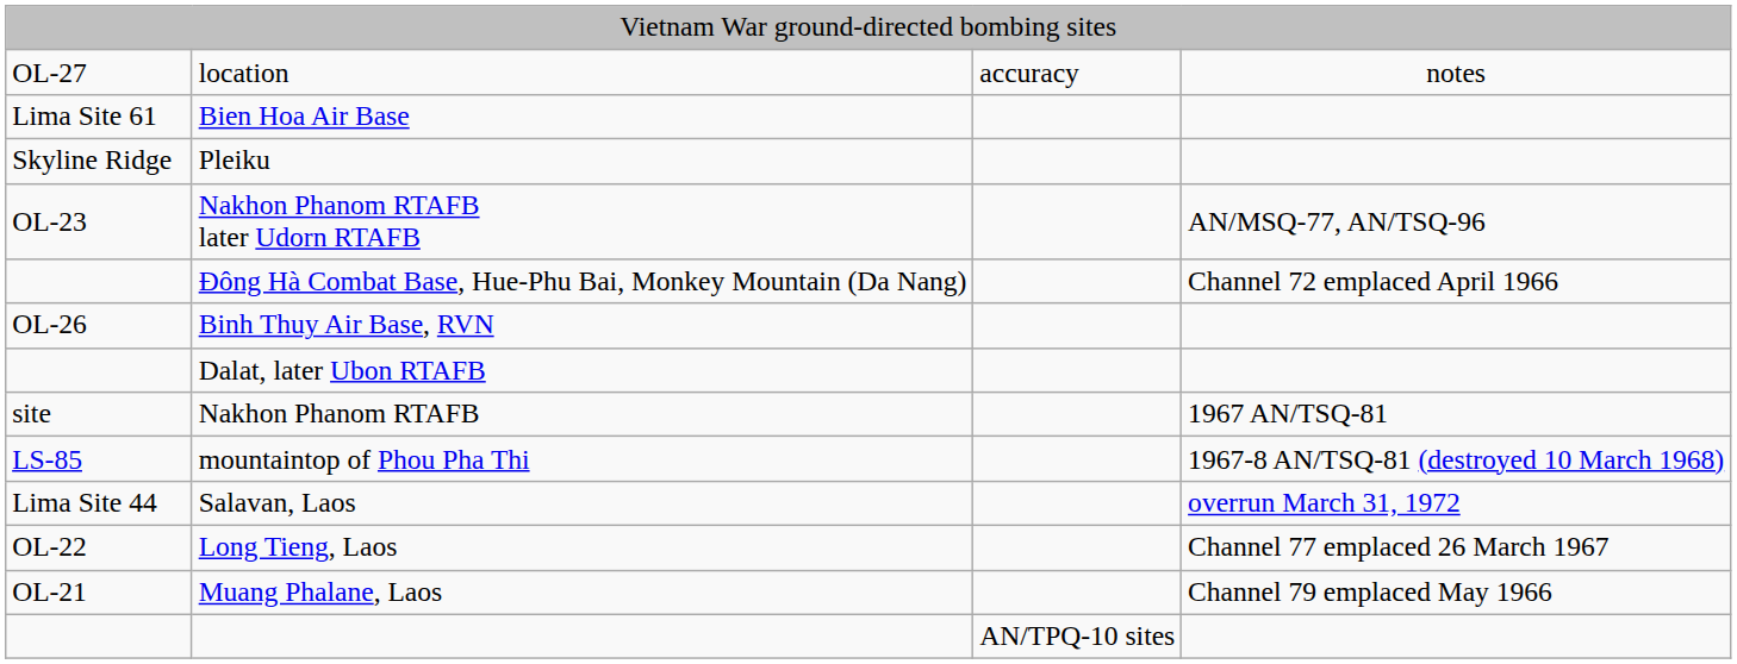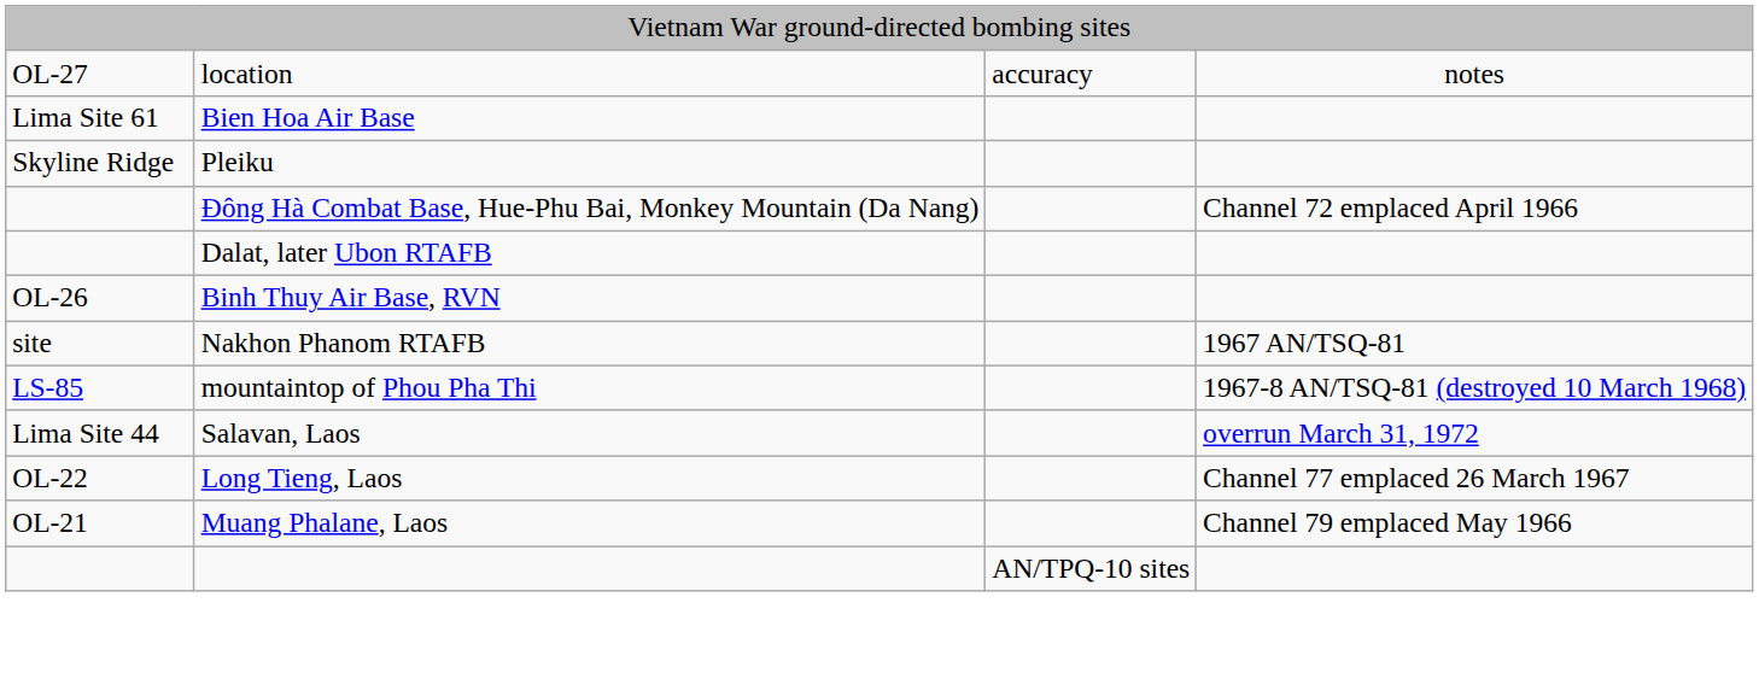 <table class="wikitable">
 <tr>
 <td colspan="4"  style="background:silver; text-align:center;">Vietnam War ground-directed bombing sites</td>
 </tr>
 <tr>
 <td>OL-27                  <small></small></td>
 <td>location</td>
 <td>accuracy</td>
 <td align=center>notes</td>
 </tr>
 <tr>
 <td>Lima Site 61  <small></small></td>
 <td><a href='#'>Bien Hoa Air Base</a></td>
 <td></td>
 <td></td>
 </tr>
 <tr>
 <td>Skyline Ridge  <small></small></td>
 <td>Pleiku</td>
 <td></td>
 <td></td>
 </tr>
 <tr>
-<td>OL-23                 <small></small></td>
-<td><a href='#'>Nakhon Phanom RTAFB</a><br>later <a href='#'>Udorn RTAFB</a></td>
-<td></td>
-<td>AN/MSQ-77,  AN/TSQ-96</td>
-</tr>
-<tr>
 <td> <small></small></td>
 <td><a href='#'>Đông Hà Combat Base</a>, Hue-Phu Bai, Monkey Mountain (Da Nang)</td>
 <td></td>
 <td>Channel 72 emplaced April 1966</td>
 </tr>
 <tr>
-<td>OL-26</td>
-<td><a href='#'>Binh Thuy Air Base</a>, <a href='#'>RVN</a></td>
+<td> <small></small></td>
+<td>Dalat, later <a href='#'>Ubon RTAFB</a></td>
 <td></td>
 <td></td>
 </tr>
 <tr>
-<td> <small></small></td>
-<td>Dalat, later <a href='#'>Ubon RTAFB</a></td>
+<td>OL-26</td>
+<td><a href='#'>Binh Thuy Air Base</a>, <a href='#'>RVN</a></td>
 <td></td>
 <td></td>
 </tr>
 <tr>
 <td>site </td>
 <td>Nakhon Phanom RTAFB</td>
 <td></td>
 <td>1967 AN/TSQ-81</td>
 </tr>
 <tr>
 <td><a href='#'>LS-85</a>  <small></small></td>
 <td>mountaintop of <a href='#'>Phou Pha Thi</a></td>
 <td></td>
 <td>1967-8 AN/TSQ-81 <a href='#'>(destroyed 10 March 1968)</a></td>
 </tr>
 <tr>
 <td>Lima Site 44  <small></small></td>
 <td>Salavan, Laos</td>
 <td></td>
 <td><a href='#'>overrun March 31, 1972</a></td>
 </tr>
 <tr>
 <td>OL-22 <small></small></td>
 <td><a href='#'>Long Tieng</a>, Laos</td>
 <td></td>
 <td>Channel 77 emplaced 26 March 1967</td>
 </tr>
 <tr>
 <td>OL-21 <small></small></td>
 <td><a href='#'>Muang Phalane</a>, Laos</td>
 <td></td>
 <td>Channel 79 emplaced May 1966</td>
 </tr>
 <tr>
 <td></td>
 <td></td>
 <td>AN/TPQ-10 sites</td>
 <td></td>
 </tr>
 </table>
